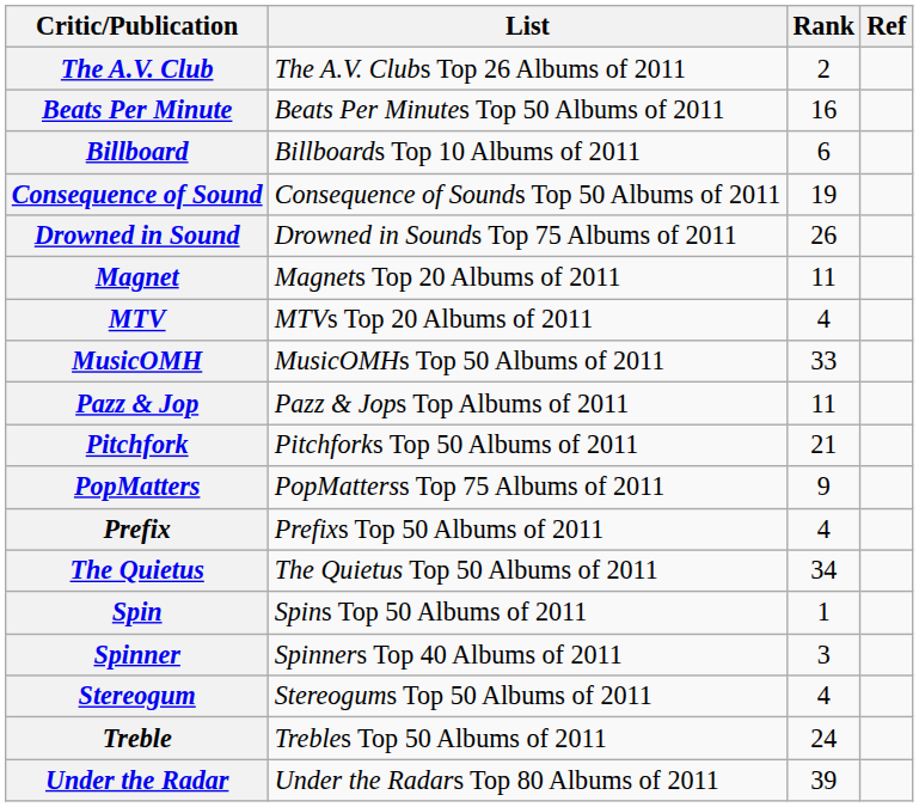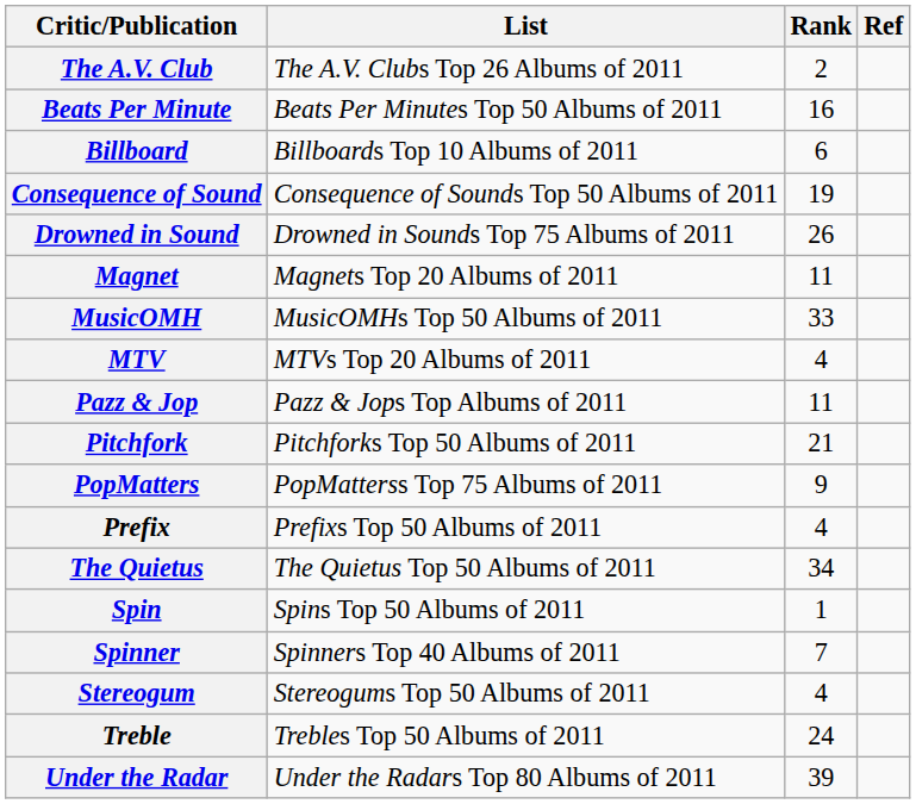 <table class="wikitable sortable plainrowheaders">
 <tr>
 <th>Critic/Publication</th>
 <th>List</th>
 <th>Rank</th>
 <th>Ref</th>
 </tr>
 <tr>
 <th scope="row"><em><a href='#'>The A.V. Club</a></em></th>
 <td><em>The A.V. Club</em>s Top 26 Albums of 2011</td>
 <td style="text-align:center;">2</td>
 <td style="text-align:center;"></td>
 </tr>
 <tr>
 <th scope="row"><em><a href='#'>Beats Per Minute</a></em></th>
 <td><em>Beats Per Minute</em>s Top 50 Albums of 2011</td>
 <td style="text-align:center;">16</td>
 <td style="text-align:center;"></td>
 </tr>
 <tr>
 <th scope="row"><em><a href='#'>Billboard</a></em></th>
 <td><em>Billboard</em>s Top 10 Albums of 2011</td>
 <td style="text-align:center;">6</td>
 <td style="text-align:center;"></td>
 </tr>
 <tr>
 <th scope="row"><em><a href='#'>Consequence of Sound</a></em></th>
 <td><em>Consequence of Sound</em>s Top 50 Albums of 2011</td>
 <td style="text-align:center;">19</td>
 <td style="text-align:center;"></td>
 </tr>
 <tr>
 <th scope="row"><em><a href='#'>Drowned in Sound</a></em></th>
 <td><em>Drowned in Sound</em>s Top 75 Albums of 2011</td>
 <td style="text-align:center;">26</td>
 <td style="text-align:center;"></td>
 </tr>
 <tr>
 <th scope="row"><em><a href='#'>Magnet</a></em></th>
 <td><em>Magnet</em>s Top 20 Albums of 2011</td>
 <td style="text-align:center;">11</td>
 <td style="text-align:center;"></td>
 </tr>
 <tr>
+<th scope="row"><em><a href='#'>MusicOMH</a></em></th>
+<td><em>MusicOMH</em>s Top 50 Albums of 2011</td>
+<td style="text-align:center;">33</td>
+<td style="text-align:center;"></td>
+</tr>
+<tr>
 <th scope="row"><em><a href='#'>MTV</a></em></th>
 <td><em>MTV</em>s Top 20 Albums of 2011</td>
 <td style="text-align:center;">4</td>
-<td style="text-align:center;"></td>
-</tr>
-<tr>
-<th scope="row"><em><a href='#'>MusicOMH</a></em></th>
-<td><em>MusicOMH</em>s Top 50 Albums of 2011</td>
-<td style="text-align:center;">33</td>
 <td style="text-align:center;"></td>
 </tr>
 <tr>
 <th scope="row"><em><a href='#'>Pazz & Jop</a></em></th>
 <td><em>Pazz & Jop</em>s Top Albums of 2011</td>
 <td style="text-align:center;">11</td>
 <td style="text-align:center;"></td>
 </tr>
 <tr>
 <th scope="row"><em><a href='#'>Pitchfork</a></em></th>
 <td><em>Pitchfork</em>s Top 50 Albums of 2011</td>
 <td style="text-align:center;">21</td>
 <td style="text-align:center;"></td>
 </tr>
 <tr>
 <th scope="row"><em><a href='#'>PopMatters</a></em></th>
 <td><em>PopMatters</em>s Top 75 Albums of 2011</td>
 <td style="text-align:center;">9</td>
 <td style="text-align:center;"></td>
 </tr>
 <tr>
 <th scope="row"><em>Prefix</em></th>
 <td><em>Prefix</em>s Top 50 Albums of 2011</td>
 <td style="text-align:center;">4</td>
 <td style="text-align:center;"></td>
 </tr>
 <tr>
 <th scope="row"><em><a href='#'>The Quietus</a></em></th>
 <td><em>The Quietus</em> Top 50 Albums of 2011</td>
 <td style="text-align:center;">34</td>
 <td style="text-align:center;"></td>
 </tr>
 <tr>
 <th scope="row"><em><a href='#'>Spin</a></em></th>
 <td><em>Spin</em>s Top 50 Albums of 2011</td>
 <td style="text-align:center;">1</td>
 <td style="text-align:center;"></td>
 </tr>
 <tr>
 <th scope="row"><em><a href='#'>Spinner</a></em></th>
 <td><em>Spinner</em>s Top 40 Albums of 2011</td>
-<td style="text-align:center;">3</td>
+<td style="text-align:center;">7</td>
 <td style="text-align:center;"></td>
 </tr>
 <tr>
 <th scope="row"><em><a href='#'>Stereogum</a></em></th>
 <td><em>Stereogum</em>s Top 50 Albums of 2011</td>
 <td style="text-align:center;">4</td>
 <td style="text-align:center;"></td>
 </tr>
 <tr>
 <th scope="row"><em>Treble</em></th>
 <td><em>Treble</em>s Top 50 Albums of 2011</td>
 <td style="text-align:center;">24</td>
 <td style="text-align:center;"></td>
 </tr>
 <tr>
 <th scope="row"><em><a href='#'>Under the Radar</a></em></th>
 <td><em>Under the Radar</em>s Top 80 Albums of 2011</td>
 <td style="text-align:center;">39</td>
 <td style="text-align:center;"></td>
 </tr>
 </table>
